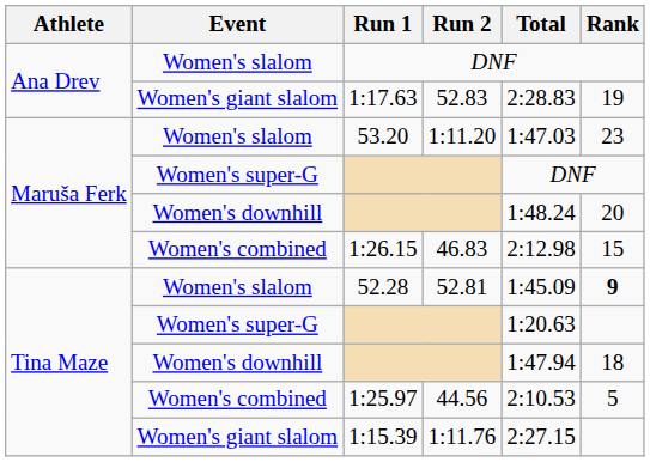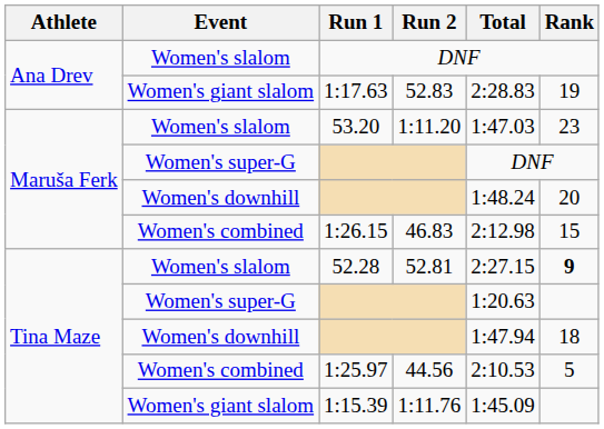 <table class="wikitable" style="font-size:90%">
 <tr>
 <th>Athlete</th>
 <th>Event</th>
 <th>Run 1</th>
 <th>Run 2</th>
 <th>Total</th>
 <th>Rank</th>
 </tr>
 <tr>
 <td rowspan="2"><a href='#'>Ana Drev</a></td>
 <td align="center"><a href='#'>Women's slalom</a></td>
 <td colspan="4" align="center"><em>DNF</em></td>
 </tr>
 <tr>
 <td align="center"><a href='#'>Women's giant slalom</a></td>
 <td align="center">1:17.63</td>
 <td align="center">52.83</td>
 <td align="center">2:28.83</td>
 <td align="center">19</td>
 </tr>
 <tr>
 <td rowspan="4"><a href='#'>Maruša Ferk</a></td>
 <td align="center"><a href='#'>Women's slalom</a></td>
 <td align="center">53.20</td>
 <td align="center">1:11.20</td>
 <td align="center">1:47.03</td>
 <td align="center">23</td>
 </tr>
 <tr>
 <td align="center"><a href='#'>Women's super-G</a></td>
 <td colspan="2" bgcolor="wheat"></td>
 <td colspan="2" align="center"><em>DNF</em></td>
 </tr>
 <tr>
 <td align="center"><a href='#'>Women's downhill</a></td>
 <td colspan="2" bgcolor="wheat"></td>
 <td align="center">1:48.24</td>
 <td align="center">20</td>
 </tr>
 <tr>
 <td align="center"><a href='#'>Women's combined</a></td>
 <td align="center">1:26.15</td>
 <td align="center">46.83</td>
 <td align="center">2:12.98</td>
 <td align="center">15</td>
 </tr>
 <tr>
 <td rowspan="5"><a href='#'>Tina Maze</a></td>
 <td align="center"><a href='#'>Women's slalom</a></td>
 <td align="center">52.28</td>
 <td align="center">52.81</td>
-<td align="center">1:45.09</td>
+<td align="center">2:27.15</td>
 <td align="center"><strong>9</strong></td>
 </tr>
 <tr>
 <td align="center"><a href='#'>Women's super-G</a></td>
 <td colspan="2" bgcolor="wheat"></td>
 <td align="center">1:20.63</td>
 <td align="center"></td>
 </tr>
 <tr>
 <td align="center"><a href='#'>Women's downhill</a></td>
 <td colspan="2" bgcolor="wheat"></td>
 <td align="center">1:47.94</td>
 <td align="center">18</td>
 </tr>
 <tr>
 <td align="center"><a href='#'>Women's combined</a></td>
 <td align="center">1:25.97</td>
 <td align="center">44.56</td>
 <td align="center">2:10.53</td>
 <td align="center">5</td>
 </tr>
 <tr>
 <td align="center"><a href='#'>Women's giant slalom</a></td>
 <td align="center">1:15.39</td>
 <td align="center">1:11.76</td>
-<td align="center">2:27.15</td>
+<td align="center">1:45.09</td>
 <td align="center"></td>
 </tr>
 </table>
